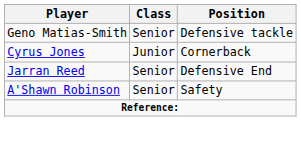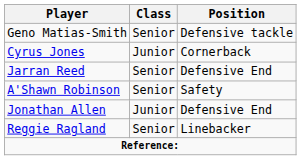 <table class="wikitable">
 <tr ;>
 <th>Player</th>
 <th>Class</th>
 <th>Position</th>
 </tr>
 <tr>
 <td>Geno Matias-Smith</td>
 <td>Senior</td>
 <td>Defensive tackle</td>
 </tr>
 <tr>
 <td><a href='#'>Cyrus Jones</a></td>
 <td>Junior</td>
 <td>Cornerback</td>
 </tr>
 <tr>
 <td><a href='#'>Jarran Reed</a></td>
 <td>Senior</td>
 <td>Defensive End</td>
 </tr>
 <tr>
 <td><a href='#'>A'Shawn Robinson</a></td>
 <td>Senior</td>
 <td>Safety</td>
 </tr>
 <tr>
+<td><a href='#'>Jonathan Allen</a></td>
+<td>Junior</td>
+<td>Defensive End</td>
+</tr>
+<tr>
+<td><a href='#'>Reggie Ragland</a></td>
+<td>Senior</td>
+<td>Linebacker</td>
+</tr>
+<tr>
 <td colspan="3"  style="font-size:8pt; text-align:center;"><strong>Reference:</strong></td>
 </tr>
 </table>
